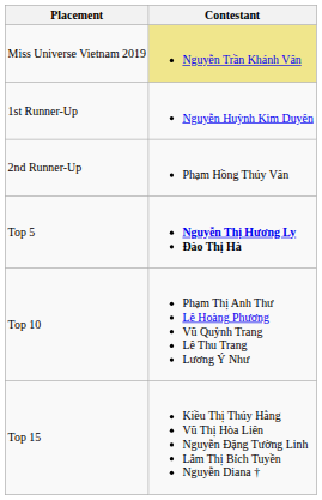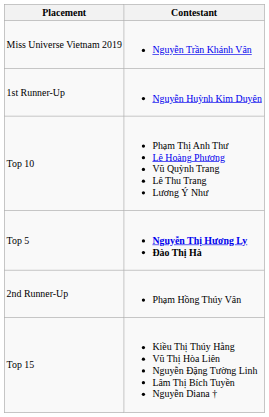 <table class="wikitable sortable" style="font-size: 95%;">
 <tr>
 <th>Placement</th>
 <th>Contestant</th>
 </tr>
 <tr>
 <td>Miss Universe Vietnam 2019</td>
-<td style="background: khaki;"><br><ul><li><a href='#'>Nguyễn Trần Khánh Vân</a></li></ul></td>
+<td><br><ul><li><a href='#'>Nguyễn Trần Khánh Vân</a></li></ul></td>
 </tr>
 <tr>
 <td>1st Runner-Up</td>
 <td><br><ul><li><a href='#'>Nguyễn Huỳnh Kim Duyên</a></li></ul></td>
 </tr>
 <tr>
-<td>2nd Runner-Up</td>
-<td><br><ul><li>Phạm Hồng Thúy Vân</li></ul></td>
+<td>Top 10</td>
+<td><br><ul><li>Phạm Thị Anh Thư</li><li><a href='#'>Lê Hoàng Phương</a></li><li>Vũ Quỳnh Trang</li><li>Lê Thu Trang</li><li>Lương Ý Như</li></ul></td>
 </tr>
 <tr>
 <td>Top 5</td>
 <td><strong><br><ul><li><a href='#'>Nguyễn Thị Hương Ly</a></li><li>Đào Thị Hà</li></ul></strong></td>
 </tr>
 <tr>
-<td>Top 10</td>
-<td><br><ul><li>Phạm Thị Anh Thư</li><li><a href='#'>Lê Hoàng Phương</a></li><li>Vũ Quỳnh Trang</li><li>Lê Thu Trang</li><li>Lương Ý Như</li></ul></td>
+<td>2nd Runner-Up</td>
+<td><br><ul><li>Phạm Hồng Thúy Vân</li></ul></td>
 </tr>
 <tr>
 <td>Top 15</td>
 <td><br><ul><li>Kiều Thị Thúy Hằng</li><li>Vũ Thị Hòa Liên</li><li>Nguyễn Đặng Tường Linh</li><li>Lâm Thị Bích Tuyền</li><li>Nguyễn Diana †</li></ul></td>
 </tr>
 </table>
